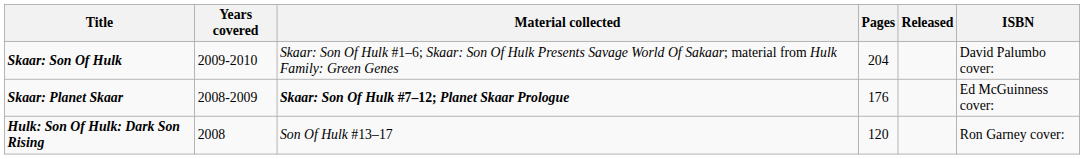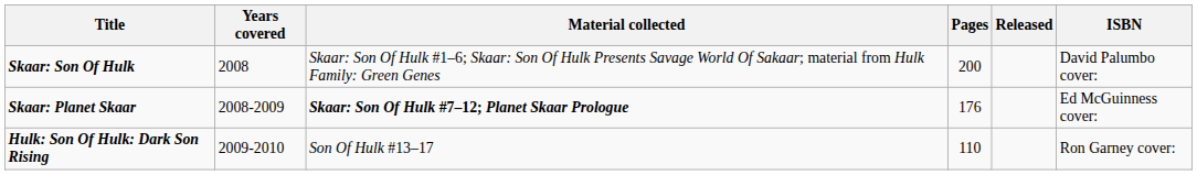 <table class="wikitable sortable" width=99%>
 <tr>
 <th>Title</th>
 <th>Years covered</th>
 <th class="unsortable">Material collected</th>
 <th>Pages</th>
 <th>Released</th>
 <th class="unsortable">ISBN</th>
 </tr>
 <tr>
 <td><strong><em>Skaar: Son Of Hulk</em></strong></td>
-<td>2009-2010</td>
+<td>2008</td>
 <td><em>Skaar: Son Of Hulk</em> #1–6; <em>Skaar: Son Of Hulk Presents Savage World Of Sakaar</em>; material from <em>Hulk Family: Green Genes</em></td>
-<td style="text-align: center;">204</td>
+<td style="text-align: center;">200</td>
 <td></td>
 <td>David Palumbo cover: </td>
 </tr>
 <tr>
 <td><strong><em>Skaar: Planet Skaar</em></strong></td>
 <td>2008-2009</td>
 <td><strong><em>Skaar: Son Of Hulk</em> #7–12; <em>Planet Skaar Prologue</em></strong></td>
 <td style="text-align: center;">176</td>
 <td></td>
 <td>Ed McGuinness cover: </td>
 </tr>
 <tr>
 <td><strong><em>Hulk: Son Of Hulk: Dark Son Rising</em></strong></td>
-<td>2008</td>
+<td>2009-2010</td>
 <td><em>Son Of Hulk</em> #13–17</td>
-<td style="text-align: center;">120</td>
+<td style="text-align: center;">110</td>
 <td></td>
 <td>Ron Garney cover: </td>
 </tr>
 </table>
